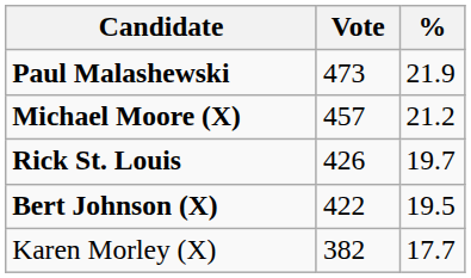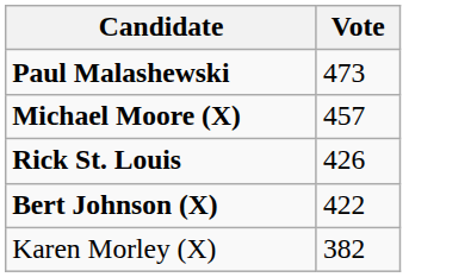 <table class="wikitable">
 <tr>
 <th bgcolor="#DDDDFF" width="170px">Candidate</th>
 <th bgcolor="#DDDDFF" width="40px">Vote</th>
-<th bgcolor="#DDDDFF" width="30px">%</th>
 </tr>
 <tr>
 <td><strong>Paul Malashewski</strong></td>
 <td>473</td>
-<td>21.9</td>
 </tr>
 <tr>
 <td><strong>Michael Moore (X)</strong></td>
 <td>457</td>
-<td>21.2</td>
 </tr>
 <tr>
 <td><strong>Rick St. Louis</strong></td>
 <td>426</td>
-<td>19.7</td>
 </tr>
 <tr>
 <td><strong>Bert Johnson (X)</strong></td>
 <td>422</td>
-<td>19.5</td>
 </tr>
 <tr>
 <td>Karen Morley (X)</td>
 <td>382</td>
-<td>17.7</td>
 </tr>
 </table>
